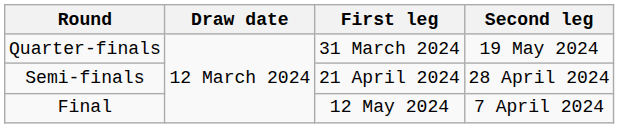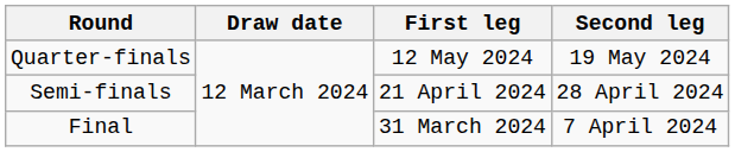 <table class="wikitable" style="text-align:center">
 <tr>
 <th>Round</th>
 <th>Draw date</th>
 <th>First leg</th>
 <th>Second leg</th>
 </tr>
 <tr>
 <td>Quarter-finals</td>
 <td rowspan=3>12 March 2024</td>
-<td>31 March 2024</td>
+<td>12 May 2024</td>
 <td>19 May 2024</td>
 </tr>
 <tr>
 <td>Semi-finals</td>
 <td>21 April 2024</td>
 <td>28 April 2024</td>
 </tr>
 <tr>
 <td>Final</td>
-<td>12 May 2024</td>
+<td>31 March 2024</td>
 <td>7 April 2024</td>
 </tr>
 </table>
